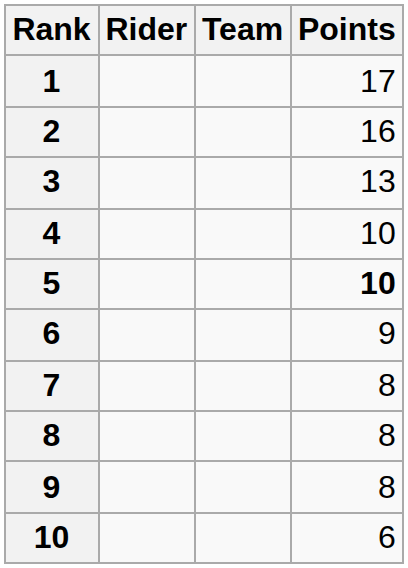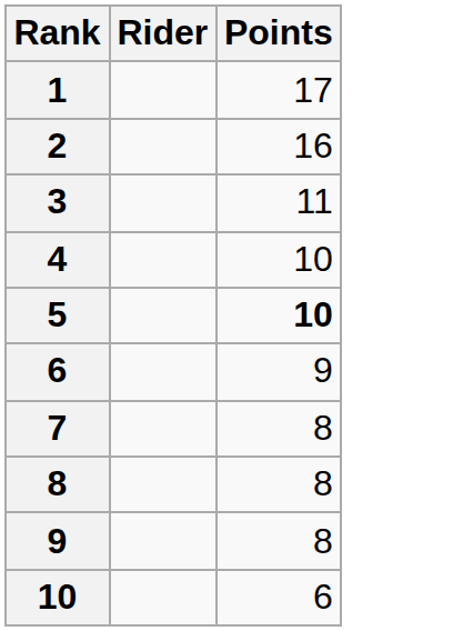 <table class="wikitable" margin-bottom:0;">
 <tr>
 <th scope="col">Rank</th>
 <th scope="col">Rider</th>
-<th scope="col">Team</th>
 <th scope="col">Points</th>
 </tr>
 <tr>
 <th scope="row">1</th>
 <td> </td>
-<td></td>
 <td align="right">17</td>
 </tr>
 <tr>
 <th scope="row">2</th>
-<td></td>
 <td></td>
 <td align="right">16</td>
 </tr>
 <tr>
 <th scope="row">3</th>
 <td></td>
-<td></td>
-<td align="right">13</td>
+<td align="right">11</td>
 </tr>
 <tr>
 <th scope="row">4</th>
-<td></td>
 <td></td>
 <td align="right">10</td>
 </tr>
 <tr>
 <th scope="row">5</th>
 <td></td>
-<td></td>
 <td align="right"><strong>10</strong></td>
 </tr>
 <tr>
 <th scope="row">6</th>
-<td></td>
 <td></td>
 <td align="right">9</td>
 </tr>
 <tr>
 <th scope="row">7</th>
 <td></td>
-<td></td>
 <td align="right">8</td>
 </tr>
 <tr>
 <th scope="row">8</th>
-<td></td>
 <td></td>
 <td align="right">8</td>
 </tr>
 <tr>
 <th scope="row">9</th>
 <td></td>
-<td></td>
 <td align="right">8</td>
 </tr>
 <tr>
 <th scope="row">10</th>
 <td></td>
-<td></td>
 <td align="right">6</td>
 </tr>
 </table>
